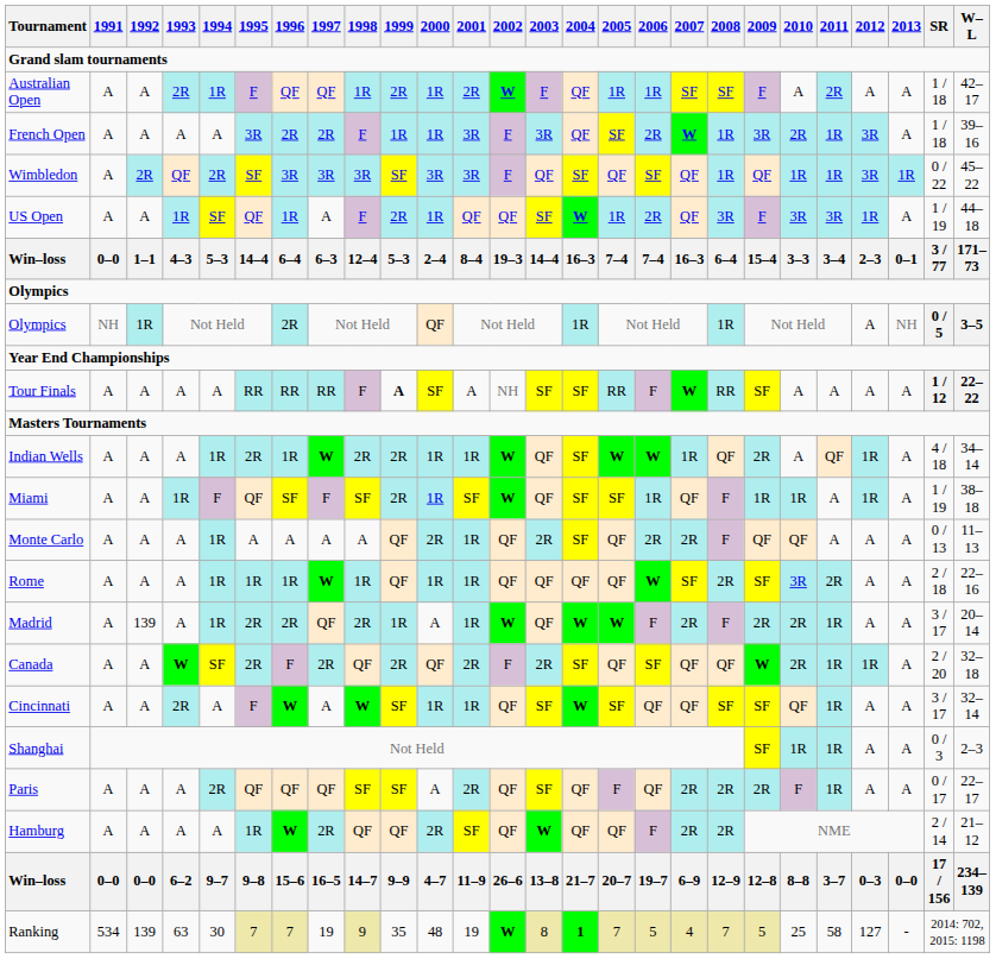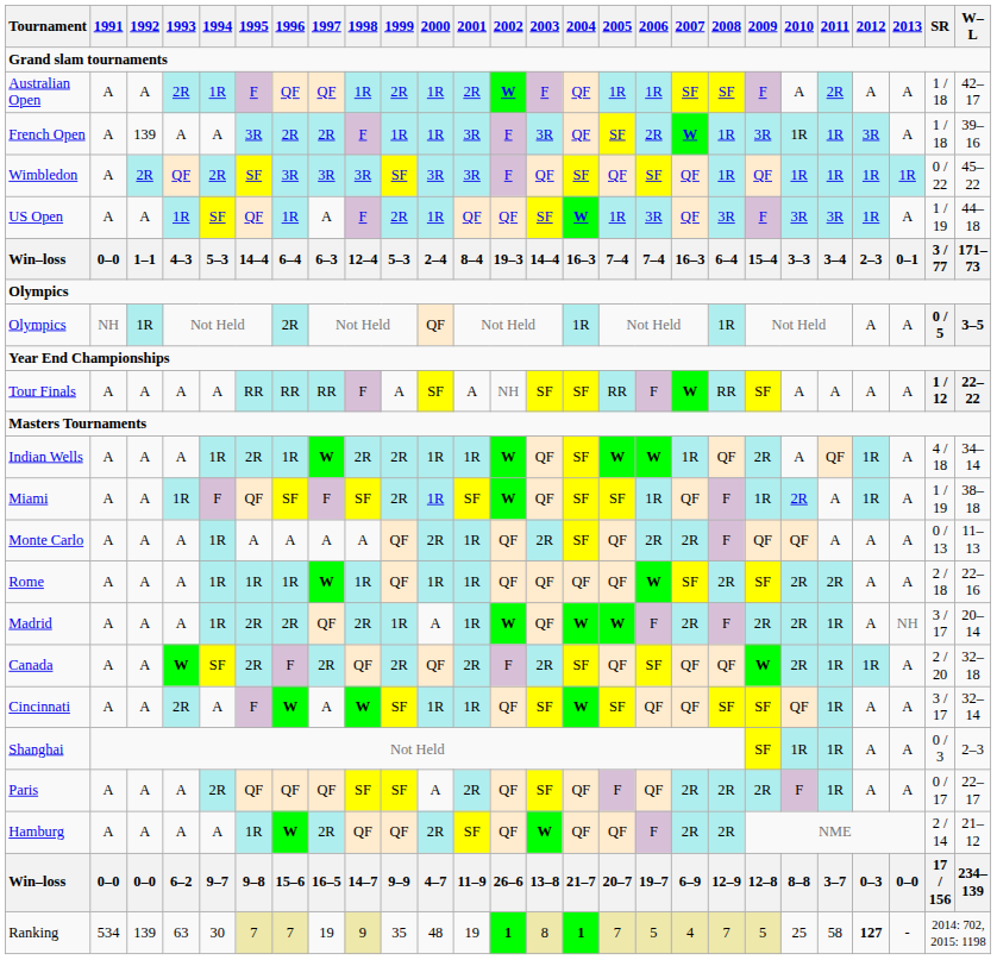 <table class=wikitable style=text-align:center;font-size:90%>
 <tr>
 <th>Tournament</th>
 <th><a href='#'>1991</a></th>
 <th><a href='#'>1992</a></th>
 <th><a href='#'>1993</a></th>
 <th><a href='#'>1994</a></th>
 <th><a href='#'>1995</a></th>
 <th><a href='#'>1996</a></th>
 <th><a href='#'>1997</a></th>
 <th><a href='#'>1998</a></th>
 <th><a href='#'>1999</a></th>
 <th><a href='#'>2000</a></th>
 <th><a href='#'>2001</a></th>
 <th><a href='#'>2002</a></th>
 <th><a href='#'>2003</a></th>
 <th><a href='#'>2004</a></th>
 <th><a href='#'>2005</a></th>
 <th><a href='#'>2006</a></th>
 <th><a href='#'>2007</a></th>
 <th><a href='#'>2008</a></th>
 <th><a href='#'>2009</a></th>
 <th><a href='#'>2010</a></th>
 <th><a href='#'>2011</a></th>
 <th><a href='#'>2012</a></th>
 <th><a href='#'>2013</a></th>
 <th>SR</th>
 <th>W–L</th>
 </tr>
 <tr>
 <td colspan="29" align="left"><strong>Grand slam tournaments</strong></td>
 </tr>
 <tr>
 <td align=left><a href='#'>Australian Open</a></td>
 <td>A</td>
 <td>A</td>
 <td bgcolor=afeeee><a href='#'>2R</a></td>
 <td bgcolor=afeeee><a href='#'>1R</a></td>
 <td bgcolor=thistle><a href='#'>F</a></td>
 <td bgcolor=ffebcd><a href='#'>QF</a></td>
 <td bgcolor=ffebcd><a href='#'>QF</a></td>
 <td bgcolor=afeeee><a href='#'>1R</a></td>
 <td bgcolor=afeeee><a href='#'>2R</a></td>
 <td bgcolor=afeeee><a href='#'>1R</a></td>
 <td bgcolor=afeeee><a href='#'>2R</a></td>
 <td bgcolor=lime><a href='#'><strong>W</strong></a></td>
 <td bgcolor=thistle><a href='#'>F</a></td>
 <td bgcolor=ffebcd><a href='#'>QF</a></td>
 <td bgcolor=afeeee><a href='#'>1R</a></td>
 <td bgcolor=afeeee><a href='#'>1R</a></td>
 <td bgcolor=yellow><a href='#'>SF</a></td>
 <td bgcolor=yellow><a href='#'>SF</a></td>
 <td bgcolor=thistle><a href='#'>F</a></td>
 <td>A</td>
 <td bgcolor=afeeee><a href='#'>2R</a></td>
 <td>A</td>
 <td>A</td>
 <td>1 / 18</td>
 <td>42–17</td>
 </tr>
 <tr>
 <td align=left><a href='#'>French Open</a></td>
 <td>A</td>
-<td>A</td>
+<td>139</td>
 <td>A</td>
 <td>A</td>
 <td bgcolor=afeeee><a href='#'>3R</a></td>
 <td bgcolor=afeeee><a href='#'>2R</a></td>
 <td bgcolor=afeeee><a href='#'>2R</a></td>
 <td bgcolor=thistle><a href='#'>F</a></td>
 <td bgcolor=afeeee><a href='#'>1R</a></td>
 <td bgcolor=afeeee><a href='#'>1R</a></td>
 <td bgcolor=afeeee><a href='#'>3R</a></td>
 <td bgcolor=thistle><a href='#'>F</a></td>
 <td bgcolor=afeeee><a href='#'>3R</a></td>
 <td bgcolor=ffebcd><a href='#'>QF</a></td>
 <td bgcolor=yellow><a href='#'>SF</a></td>
 <td bgcolor=afeeee><a href='#'>2R</a></td>
 <td bgcolor=lime><a href='#'><strong>W</strong></a></td>
 <td bgcolor=afeeee><a href='#'>1R</a></td>
 <td bgcolor=afeeee><a href='#'>3R</a></td>
-<td bgcolor=afeeee><a href='#'>2R</a></td>
+<td bgcolor=afeeee>1R</td>
 <td bgcolor=afeeee><a href='#'>1R</a></td>
 <td bgcolor=afeeee><a href='#'>3R</a></td>
 <td>A</td>
 <td>1 / 18</td>
 <td>39–16</td>
 </tr>
 <tr>
 <td align=left><a href='#'>Wimbledon</a></td>
 <td>A</td>
 <td bgcolor=afeeee><a href='#'>2R</a></td>
 <td bgcolor=ffebcd><a href='#'>QF</a></td>
 <td bgcolor=afeeee><a href='#'>2R</a></td>
 <td bgcolor=yellow><a href='#'>SF</a></td>
 <td bgcolor=afeeee><a href='#'>3R</a></td>
 <td bgcolor=afeeee><a href='#'>3R</a></td>
 <td bgcolor=afeeee><a href='#'>3R</a></td>
 <td bgcolor=yellow><a href='#'>SF</a></td>
 <td bgcolor=afeeee><a href='#'>3R</a></td>
 <td bgcolor=afeeee><a href='#'>3R</a></td>
 <td bgcolor=thistle><a href='#'>F</a></td>
 <td bgcolor=ffebcd><a href='#'>QF</a></td>
 <td bgcolor=yellow><a href='#'>SF</a></td>
 <td bgcolor=ffebcd><a href='#'>QF</a></td>
 <td bgcolor=yellow><a href='#'>SF</a></td>
 <td bgcolor=ffebcd><a href='#'>QF</a></td>
 <td bgcolor=afeeee><a href='#'>1R</a></td>
 <td bgcolor=ffebcd><a href='#'>QF</a></td>
 <td bgcolor=afeeee><a href='#'>1R</a></td>
 <td bgcolor=afeeee><a href='#'>1R</a></td>
-<td bgcolor=afeeee><a href='#'>3R</a></td>
+<td bgcolor=afeeee><a href='#'>1R</a></td>
 <td bgcolor=afeeee><a href='#'>1R</a></td>
 <td>0 / 22</td>
 <td>45–22</td>
 </tr>
 <tr>
 <td align=left><a href='#'>US Open</a></td>
 <td>A</td>
 <td>A</td>
 <td bgcolor=afeeee><a href='#'>1R</a></td>
 <td bgcolor=yellow><a href='#'>SF</a></td>
 <td bgcolor=ffebcd><a href='#'>QF</a></td>
 <td bgcolor=afeeee><a href='#'>1R</a></td>
 <td>A</td>
 <td bgcolor=thistle><a href='#'>F</a></td>
 <td bgcolor=afeeee><a href='#'>2R</a></td>
 <td bgcolor=afeeee><a href='#'>1R</a></td>
 <td bgcolor=ffebcd><a href='#'>QF</a></td>
 <td bgcolor=ffebcd><a href='#'>QF</a></td>
 <td bgcolor=yellow><a href='#'>SF</a></td>
 <td bgcolor=lime><a href='#'><strong>W</strong></a></td>
 <td bgcolor=afeeee><a href='#'>1R</a></td>
-<td bgcolor=afeeee><a href='#'>2R</a></td>
+<td bgcolor=afeeee><a href='#'>3R</a></td>
 <td bgcolor=ffebcd><a href='#'>QF</a></td>
 <td bgcolor=afeeee><a href='#'>3R</a></td>
 <td bgcolor=thistle><a href='#'>F</a></td>
 <td bgcolor=afeeee><a href='#'>3R</a></td>
 <td bgcolor=afeeee><a href='#'>3R</a></td>
 <td bgcolor=afeeee><a href='#'>1R</a></td>
 <td>A</td>
 <td>1 / 19</td>
 <td>44–18</td>
 </tr>
 <tr>
 <th style=text-align:left>Win–loss</th>
 <th>0–0</th>
 <th>1–1</th>
 <th>4–3</th>
 <th>5–3</th>
 <th>14–4</th>
 <th>6–4</th>
 <th>6–3</th>
 <th>12–4</th>
 <th>5–3</th>
 <th>2–4</th>
 <th>8–4</th>
 <th>19–3</th>
 <th>14–4</th>
 <th>16–3</th>
 <th>7–4</th>
 <th>7–4</th>
 <th>16–3</th>
 <th>6–4</th>
 <th>15–4</th>
 <th>3–3</th>
 <th>3–4</th>
 <th>2–3</th>
 <th>0–1</th>
 <th>3 / 77</th>
 <th>171–73</th>
 </tr>
 <tr>
 <td colspan="29" align="left"><strong>Olympics</strong></td>
 </tr>
 <tr>
 <td align=left><a href='#'>Olympics</a></td>
 <td colspan=1 style=color:#767676>NH</td>
 <td bgcolor=afeeee>1R</td>
 <td colspan=3 style=color:#767676>Not Held</td>
 <td bgcolor=afeeee>2R</td>
 <td colspan=3 style=color:#767676>Not Held</td>
 <td bgcolor=ffebcd>QF</td>
 <td colspan=3 style=color:#767676>Not Held</td>
 <td bgcolor=afeeee>1R</td>
 <td colspan=3 style=color:#767676>Not Held</td>
 <td bgcolor=afeeee>1R</td>
 <td colspan=3 style=color:#767676>Not Held</td>
 <td>A</td>
-<td style=color:#767676>NH</td>
+<td>A</td>
 <th>0 / 5</th>
 <th>3–5</th>
 </tr>
 <tr>
 <td colspan="29" align="left"><strong>Year End Championships</strong></td>
 </tr>
 <tr>
 <td align=left><a href='#'>Tour Finals</a></td>
 <td>A</td>
 <td>A</td>
 <td>A</td>
 <td>A</td>
 <td bgcolor=afeeee>RR</td>
 <td bgcolor=afeeee>RR</td>
 <td bgcolor=afeeee>RR</td>
 <td bgcolor=thistle>F</td>
-<td><strong>A</strong></td>
+<td>A</td>
 <td bgcolor=yellow>SF</td>
 <td>A</td>
 <td style=color:#767676>NH</td>
 <td bgcolor=yellow>SF</td>
 <td bgcolor=yellow>SF</td>
 <td bgcolor=afeeee>RR</td>
 <td bgcolor=thistle>F</td>
 <td bgcolor=lime><strong>W</strong></td>
 <td bgcolor=afeeee>RR</td>
 <td bgcolor=yellow>SF</td>
 <td>A</td>
 <td>A</td>
 <td>A</td>
 <td>A</td>
 <th>1 / 12</th>
 <th>22–22</th>
 </tr>
 <tr>
 <td colspan="29" align="left"><strong>Masters Tournaments</strong></td>
 </tr>
 <tr>
 <td align=left><a href='#'>Indian Wells</a></td>
 <td>A</td>
 <td>A</td>
 <td>A</td>
 <td bgcolor=afeeee>1R</td>
 <td bgcolor=afeeee>2R</td>
 <td bgcolor=afeeee>1R</td>
 <td bgcolor=lime><strong>W</strong></td>
 <td bgcolor=afeeee>2R</td>
 <td bgcolor=afeeee>2R</td>
 <td bgcolor=afeeee>1R</td>
 <td bgcolor=afeeee>1R</td>
 <td bgcolor=lime><strong>W</strong></td>
 <td bgcolor=ffebcd>QF</td>
 <td bgcolor=yellow>SF</td>
 <td bgcolor=lime><strong>W</strong></td>
 <td bgcolor=lime><strong>W</strong></td>
 <td bgcolor=afeeee>1R</td>
 <td bgcolor=ffebcd>QF</td>
 <td bgcolor=afeeee>2R</td>
 <td>A</td>
 <td bgcolor=ffebcd>QF</td>
 <td bgcolor=afeeee>1R</td>
 <td>A</td>
 <td>4 / 18</td>
 <td>34–14</td>
 </tr>
 <tr>
 <td align=left><a href='#'>Miami</a></td>
 <td>A</td>
 <td>A</td>
 <td bgcolor=afeeee>1R</td>
 <td bgcolor=thistle>F</td>
 <td bgcolor=ffebcd>QF</td>
 <td bgcolor=yellow>SF</td>
 <td bgcolor=thistle>F</td>
 <td bgcolor=yellow>SF</td>
 <td bgcolor=afeeee>2R</td>
 <td bgcolor=afeeee><a href='#'>1R</a></td>
 <td bgcolor=yellow>SF</td>
 <td bgcolor=lime><strong>W</strong></td>
 <td bgcolor=ffebcd>QF</td>
 <td bgcolor=yellow>SF</td>
 <td bgcolor=yellow>SF</td>
 <td bgcolor=afeeee>1R</td>
 <td bgcolor=ffebcd>QF</td>
 <td bgcolor=thistle>F</td>
 <td bgcolor=afeeee>1R</td>
-<td bgcolor=afeeee>1R</td>
+<td bgcolor=afeeee><a href='#'>2R</a></td>
 <td>A</td>
 <td bgcolor=afeeee>1R</td>
 <td>A</td>
 <td>1 / 19</td>
 <td>38–18</td>
 </tr>
 <tr>
 <td align=left><a href='#'>Monte Carlo</a></td>
 <td>A</td>
 <td>A</td>
 <td>A</td>
 <td bgcolor=afeeee>1R</td>
 <td>A</td>
 <td>A</td>
 <td>A</td>
 <td>A</td>
 <td bgcolor=ffebcd>QF</td>
 <td bgcolor=afeeee>2R</td>
 <td bgcolor=afeeee>1R</td>
 <td bgcolor=ffebcd>QF</td>
 <td bgcolor=afeeee>2R</td>
 <td bgcolor=yellow>SF</td>
 <td bgcolor=ffebcd>QF</td>
 <td bgcolor=afeeee>2R</td>
 <td bgcolor=afeeee>2R</td>
 <td bgcolor=thistle>F</td>
 <td bgcolor=ffebcd>QF</td>
 <td bgcolor=ffebcd>QF</td>
 <td>A</td>
 <td>A</td>
 <td>A</td>
 <td>0 / 13</td>
 <td>11–13</td>
 </tr>
 <tr>
 <td align=left><a href='#'>Rome</a></td>
 <td>A</td>
 <td>A</td>
 <td>A</td>
 <td bgcolor=afeeee>1R</td>
 <td bgcolor=afeeee>1R</td>
 <td bgcolor=afeeee>1R</td>
 <td bgcolor=lime><strong>W</strong></td>
 <td bgcolor=afeeee>1R</td>
 <td bgcolor=ffebcd>QF</td>
 <td bgcolor=afeeee>1R</td>
 <td bgcolor=afeeee>1R</td>
 <td bgcolor=ffebcd>QF</td>
 <td bgcolor=ffebcd>QF</td>
 <td bgcolor=ffebcd>QF</td>
 <td bgcolor=ffebcd>QF</td>
 <td bgcolor=lime><strong>W</strong></td>
 <td bgcolor=yellow>SF</td>
 <td bgcolor=afeeee>2R</td>
 <td bgcolor=yellow>SF</td>
-<td bgcolor=afeeee><a href='#'>3R</a></td>
+<td bgcolor=afeeee>2R</td>
 <td bgcolor=afeeee>2R</td>
 <td>A</td>
 <td>A</td>
 <td>2 / 18</td>
 <td>22–16</td>
 </tr>
 <tr>
 <td align=left><a href='#'>Madrid</a></td>
 <td>A</td>
-<td>139</td>
+<td>A</td>
 <td>A</td>
 <td bgcolor=afeeee>1R</td>
 <td bgcolor=afeeee>2R</td>
 <td bgcolor=afeeee>2R</td>
 <td bgcolor=ffebcd>QF</td>
 <td bgcolor=afeeee>2R</td>
 <td bgcolor=afeeee>1R</td>
 <td>A</td>
 <td bgcolor=afeeee>1R</td>
 <td bgcolor=lime><strong>W</strong></td>
 <td bgcolor=ffebcd>QF</td>
 <td bgcolor=lime><strong>W</strong></td>
 <td bgcolor=lime><strong>W</strong></td>
 <td bgcolor=thistle>F</td>
 <td bgcolor=afeeee>2R</td>
 <td bgcolor=thistle>F</td>
 <td bgcolor=afeeee>2R</td>
 <td bgcolor=afeeee>2R</td>
 <td bgcolor=afeeee>1R</td>
 <td>A</td>
-<td>A</td>
+<td style=color:#767676>NH</td>
 <td>3 / 17</td>
 <td>20–14</td>
 </tr>
 <tr>
 <td align=left><a href='#'>Canada</a></td>
 <td>A</td>
 <td>A</td>
 <td bgcolor=lime><strong>W</strong></td>
 <td bgcolor=yellow>SF</td>
 <td bgcolor=afeeee>2R</td>
 <td bgcolor=thistle>F</td>
 <td bgcolor=afeeee>2R</td>
 <td bgcolor=ffebcd>QF</td>
 <td bgcolor=afeeee>2R</td>
 <td bgcolor=ffebcd>QF</td>
 <td bgcolor=afeeee>2R</td>
 <td bgcolor=thistle>F</td>
 <td bgcolor=afeeee>2R</td>
 <td bgcolor=yellow>SF</td>
 <td bgcolor=ffebcd>QF</td>
 <td bgcolor=yellow>SF</td>
 <td bgcolor=ffebcd>QF</td>
 <td bgcolor=ffebcd>QF</td>
 <td bgcolor=lime><strong>W</strong></td>
 <td bgcolor=afeeee>2R</td>
 <td bgcolor=afeeee>1R</td>
 <td bgcolor=afeeee>1R</td>
 <td>A</td>
 <td>2 / 20</td>
 <td>32–18</td>
 </tr>
 <tr>
 <td align=left><a href='#'>Cincinnati</a></td>
 <td>A</td>
 <td>A</td>
 <td bgcolor=afeeee>2R</td>
 <td>A</td>
 <td bgcolor=thistle>F</td>
 <td bgcolor=lime><strong>W</strong></td>
 <td>A</td>
 <td bgcolor=lime><strong>W</strong></td>
 <td bgcolor=yellow>SF</td>
 <td bgcolor=afeeee>1R</td>
 <td bgcolor=afeeee>1R</td>
 <td bgcolor=ffebcd>QF</td>
 <td bgcolor=yellow>SF</td>
 <td bgcolor=lime><strong>W</strong></td>
 <td bgcolor=yellow>SF</td>
 <td bgcolor=ffebcd>QF</td>
 <td bgcolor=ffebcd>QF</td>
 <td bgcolor=yellow>SF</td>
 <td bgcolor=yellow>SF</td>
 <td bgcolor=ffebcd>QF</td>
 <td bgcolor=afeeee>1R</td>
 <td>A</td>
 <td>A</td>
 <td>3 / 17</td>
 <td>32–14</td>
 </tr>
 <tr>
 <td align=left><a href='#'>Shanghai</a></td>
 <td colspan=18 style=color:#767676>Not Held</td>
 <td bgcolor=yellow>SF</td>
 <td bgcolor=afeeee>1R</td>
 <td bgcolor=afeeee>1R</td>
 <td>A</td>
 <td>A</td>
 <td>0 / 3</td>
 <td>2–3</td>
 </tr>
 <tr>
 <td align=left><a href='#'>Paris</a></td>
 <td>A</td>
 <td>A</td>
 <td>A</td>
 <td bgcolor=afeeee>2R</td>
 <td bgcolor=ffebcd>QF</td>
 <td bgcolor=ffebcd>QF</td>
 <td bgcolor=ffebcd>QF</td>
 <td bgcolor=yellow>SF</td>
 <td bgcolor=yellow>SF</td>
 <td>A</td>
 <td bgcolor=afeeee>2R</td>
 <td bgcolor=ffebcd>QF</td>
 <td bgcolor=yellow>SF</td>
 <td bgcolor=ffebcd>QF</td>
 <td bgcolor=thistle>F</td>
 <td bgcolor=ffebcd>QF</td>
 <td bgcolor=afeeee>2R</td>
 <td bgcolor=afeeee>2R</td>
 <td bgcolor=afeeee>2R</td>
 <td bgcolor=thistle>F</td>
 <td bgcolor=afeeee>1R</td>
 <td>A</td>
 <td>A</td>
 <td>0 / 17</td>
 <td>22–17</td>
 </tr>
 <tr>
 <td align=left><a href='#'>Hamburg</a></td>
 <td>A</td>
 <td>A</td>
 <td>A</td>
 <td>A</td>
 <td bgcolor=afeeee>1R</td>
 <td bgcolor=lime><strong>W</strong></td>
 <td bgcolor=afeeee>2R</td>
 <td bgcolor=ffebcd>QF</td>
 <td bgcolor=ffebcd>QF</td>
 <td bgcolor=afeeee>2R</td>
 <td bgcolor=yellow>SF</td>
 <td bgcolor=ffebcd>QF</td>
 <td bgcolor=lime><strong>W</strong></td>
 <td bgcolor=ffebcd>QF</td>
 <td bgcolor=ffebcd>QF</td>
 <td bgcolor=thistle>F</td>
 <td bgcolor=afeeee>2R</td>
 <td bgcolor=afeeee>2R</td>
 <td colspan=5 style=color:#767676>NME</td>
 <td>2 / 14</td>
 <td>21–12</td>
 </tr>
 <tr>
 <th style=text-align:left>Win–loss</th>
 <th>0–0</th>
 <th>0–0</th>
 <th>6–2</th>
 <th>9–7</th>
 <th>9–8</th>
 <th>15–6</th>
 <th>16–5</th>
 <th>14–7</th>
 <th>9–9</th>
 <th>4–7</th>
 <th>11–9</th>
 <th>26–6</th>
 <th>13–8</th>
 <th>21–7</th>
 <th>20–7</th>
 <th>19–7</th>
 <th>6–9</th>
 <th>12–9</th>
 <th>12–8</th>
 <th>8–8</th>
 <th>3–7</th>
 <th>0–3</th>
 <th>0–0</th>
 <th>17 / 156</th>
 <th>234–139</th>
 </tr>
 <tr>
 <td align=left>Ranking</td>
 <td>534</td>
 <td>139</td>
 <td>63</td>
 <td>30</td>
 <td bgcolor=eee8AA>7</td>
 <td bgcolor=eee8AA>7</td>
 <td>19</td>
 <td bgcolor=eee8AA>9</td>
 <td>35</td>
 <td>48</td>
 <td>19</td>
-<td bgcolor=lime><strong>W</strong></td>
+<td bgcolor=lime><strong>1</strong></td>
 <td bgcolor=eee8AA>8</td>
 <td bgcolor=lime><strong>1</strong></td>
 <td bgcolor=eee8AA>7</td>
 <td bgcolor=eee8AA>5</td>
 <td bgcolor=eee8AA>4</td>
 <td bgcolor=eee8AA>7</td>
 <td bgcolor=eee8AA>5</td>
 <td>25</td>
 <td>58</td>
-<td>127</td>
+<td><strong>127</strong></td>
 <td>-</td>
 <td colspan=2><small>2014: 702, 2015: 1198</small></td>
 </tr>
 </table>
